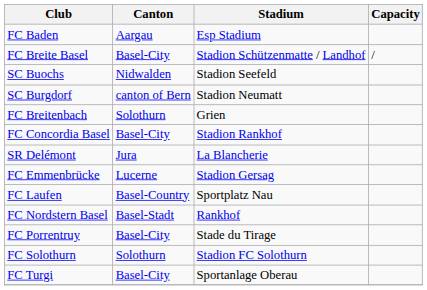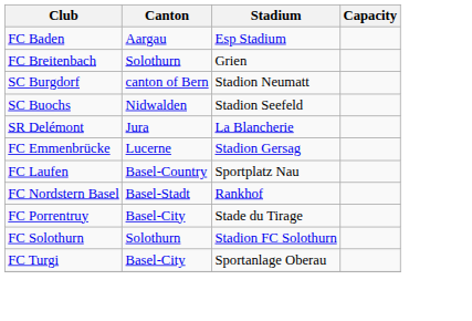 <table class="wikitable">
 <tr>
 <th>Club</th>
 <th>Canton</th>
 <th>Stadium</th>
 <th>Capacity</th>
 </tr>
 <tr>
 <td><a href='#'>FC Baden</a></td>
 <td><a href='#'>Aargau</a></td>
 <td><a href='#'>Esp Stadium</a></td>
 <td></td>
 </tr>
 <tr>
-<td><a href='#'>FC Breite Basel</a></td>
-<td><a href='#'>Basel-City</a></td>
-<td><a href='#'>Stadion Schützenmatte</a> / <a href='#'>Landhof</a></td>
-<td> / </td>
-</tr>
-<tr>
-<td><a href='#'>SC Buochs</a></td>
-<td><a href='#'>Nidwalden</a></td>
-<td>Stadion Seefeld</td>
+<td><a href='#'>FC Breitenbach</a></td>
+<td><a href='#'>Solothurn</a></td>
+<td>Grien</td>
 <td></td>
 </tr>
 <tr>
 <td><a href='#'>SC Burgdorf</a></td>
 <td><a href='#'>canton of Bern</a></td>
 <td>Stadion Neumatt</td>
 <td></td>
 </tr>
 <tr>
-<td><a href='#'>FC Breitenbach</a></td>
-<td><a href='#'>Solothurn</a></td>
-<td>Grien</td>
-<td></td>
-</tr>
-<tr>
-<td><a href='#'>FC Concordia Basel</a></td>
-<td><a href='#'>Basel-City</a></td>
-<td><a href='#'>Stadion Rankhof</a></td>
+<td><a href='#'>SC Buochs</a></td>
+<td><a href='#'>Nidwalden</a></td>
+<td>Stadion Seefeld</td>
 <td></td>
 </tr>
 <tr>
 <td><a href='#'>SR Delémont</a></td>
 <td><a href='#'>Jura</a></td>
 <td><a href='#'>La Blancherie</a></td>
 <td></td>
 </tr>
 <tr>
 <td><a href='#'>FC Emmenbrücke</a></td>
 <td><a href='#'>Lucerne</a></td>
 <td><a href='#'>Stadion Gersag</a></td>
 <td></td>
 </tr>
 <tr>
 <td><a href='#'>FC Laufen</a></td>
 <td><a href='#'>Basel-Country</a></td>
 <td>Sportplatz Nau</td>
 <td></td>
 </tr>
 <tr>
 <td><a href='#'>FC Nordstern Basel</a></td>
 <td><a href='#'>Basel-Stadt</a></td>
 <td><a href='#'>Rankhof</a></td>
 <td></td>
 </tr>
 <tr>
 <td><a href='#'>FC Porrentruy</a></td>
 <td><a href='#'>Basel-City</a></td>
 <td>Stade du Tirage</td>
 <td></td>
 </tr>
 <tr>
 <td><a href='#'>FC Solothurn</a></td>
 <td><a href='#'>Solothurn</a></td>
 <td><a href='#'>Stadion FC Solothurn</a></td>
 <td></td>
 </tr>
 <tr>
 <td><a href='#'>FC Turgi</a></td>
 <td><a href='#'>Basel-City</a></td>
 <td>Sportanlage Oberau</td>
 <td></td>
 </tr>
 <tr>
 </tr>
 </table>
